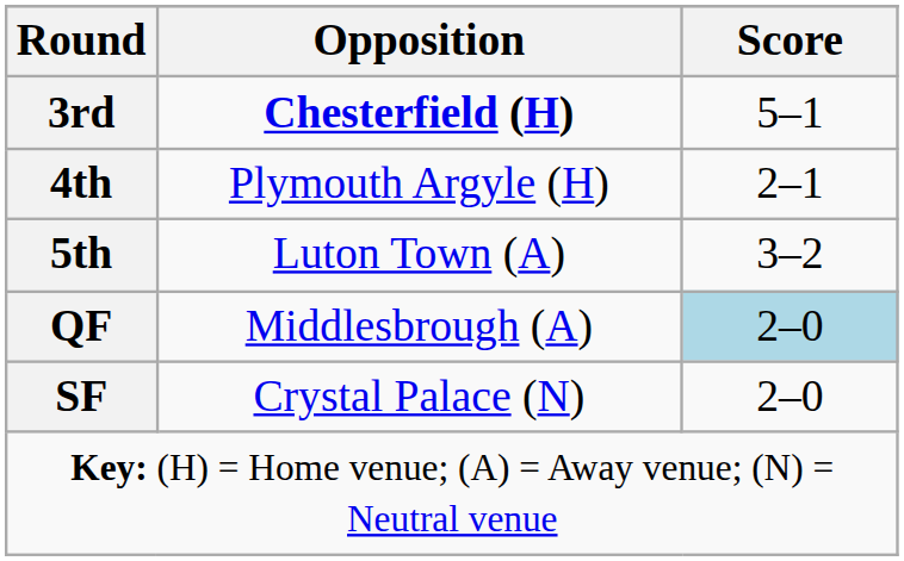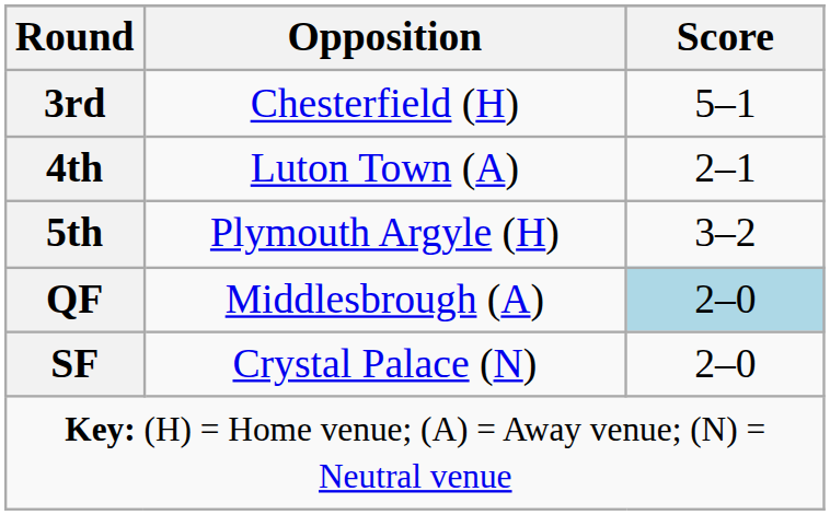 <table class="wikitable plainrowheaders" style="text-align:center;margin:0">
 <tr>
 </tr>
 <tr>
 <th scope="col" style="width:25px">Round</th>
 <th scope="col" style="width:180px">Opposition</th>
 <th scope="col" style="width:70px">Score</th>
 </tr>
 <tr>
 <th scope=row style="text-align:center">3rd</th>
-<td><strong><a href='#'>Chesterfield</a> (<a href='#'>H</a>)</strong></td>
+<td><a href='#'>Chesterfield</a> (<a href='#'>H</a>)</td>
 <td>5–1<br></td>
 </tr>
 <tr>
 <th scope=row style="text-align:center">4th</th>
-<td><a href='#'>Plymouth Argyle</a> (<a href='#'>H</a>)</td>
+<td><a href='#'>Luton Town</a> (<a href='#'>A</a>)</td>
 <td>2–1</td>
 </tr>
 <tr>
 <th scope=row style="text-align:center">5th</th>
-<td><a href='#'>Luton Town</a> (<a href='#'>A</a>)</td>
+<td><a href='#'>Plymouth Argyle</a> (<a href='#'>H</a>)</td>
 <td>3–2</td>
 </tr>
 <tr>
 <th scope=row style="text-align:center">QF</th>
 <td><a href='#'>Middlesbrough</a> (<a href='#'>A</a>)</td>
 <td style="background: lightblue;">2–0</td>
 </tr>
 <tr>
 <th scope=row style="text-align:center">SF</th>
 <td><a href='#'>Crystal Palace</a> (<a href='#'>N</a>)</td>
 <td>2–0</td>
 </tr>
 <tr>
 <td colspan="3"><small><strong>Key:</strong> (H) = Home venue; (A) = Away venue; (N) = <a href='#'>Neutral venue</a></small></td>
 </tr>
 </table>
